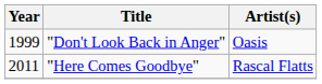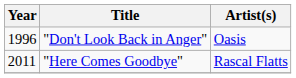 <table class="wikitable sortable">
 <tr>
 <th>Year</th>
 <th>Title</th>
 <th>Artist(s)</th>
 </tr>
 <tr>
-<td>1999</td>
+<td>1996</td>
 <td>"<a href='#'>Don't Look Back in Anger</a>"</td>
 <td><a href='#'>Oasis</a></td>
 </tr>
 <tr>
 <td>2011</td>
 <td>"<a href='#'>Here Comes Goodbye</a>"</td>
 <td><a href='#'>Rascal Flatts</a></td>
 </tr>
 <tr>
 </tr>
 </table>
